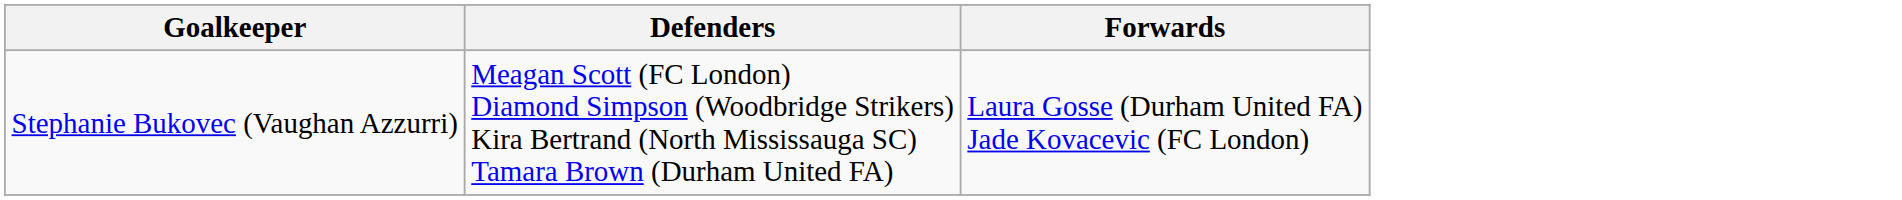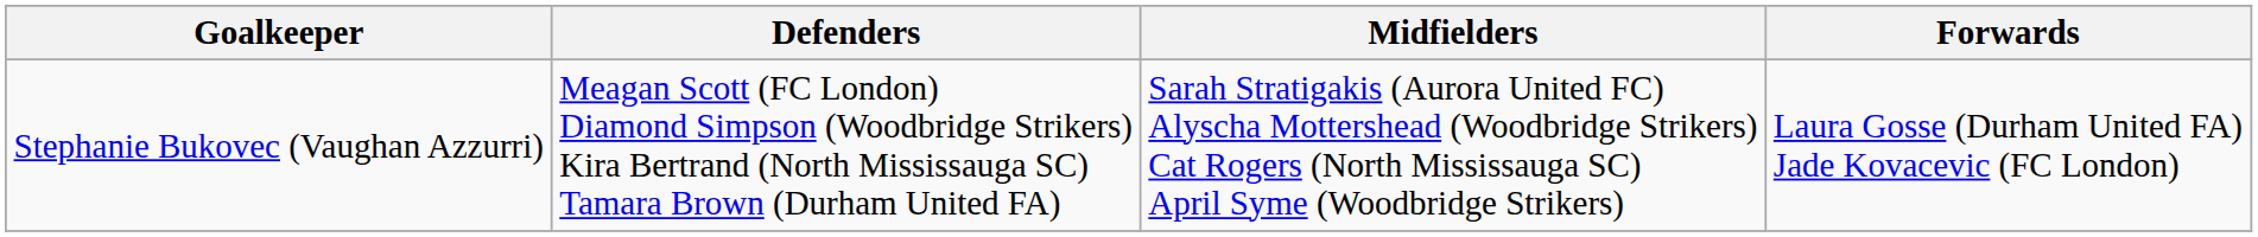 <table class="wikitable">
 <tr>
 <th>Goalkeeper</th>
 <th>Defenders</th>
+<th>Midfielders</th>
 <th>Forwards</th>
 </tr>
 <tr>
 <td><a href='#'>Stephanie Bukovec</a> (Vaughan Azzurri)</td>
 <td><a href='#'>Meagan Scott</a> (FC London)<br><a href='#'>Diamond Simpson</a> (Woodbridge Strikers)<br>Kira Bertrand (North Mississauga SC)<br><a href='#'>Tamara Brown</a> (Durham United FA)</td>
+<td><a href='#'>Sarah Stratigakis</a> (Aurora United FC)<br><a href='#'>Alyscha Mottershead</a> (Woodbridge Strikers)<br><a href='#'>Cat Rogers</a> (North Mississauga SC)<br><a href='#'>April Syme</a> (Woodbridge Strikers)</td>
 <td><a href='#'>Laura Gosse</a> (Durham United FA)<br><a href='#'>Jade Kovacevic</a> (FC London)</td>
 </tr>
 </table>
